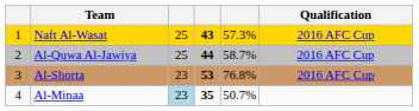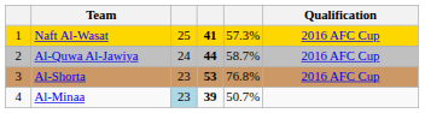 <table class="wikitable" style="text-align:center">
 <tr>
 <th width="25"></th>
 <th width="165">Team</th>
 <th width="25"></th>
 <th width="25"></th>
 <th width="25"></th>
 <th width="185">Qualification</th>
 </tr>
 <tr style="background:#FFD700;">
 <td>1</td>
 <td align=left><a href='#'>Naft Al-Wasat</a></td>
 <td>25</td>
-<td><strong>43</strong></td>
+<td><strong>41</strong></td>
 <td>57.3%</td>
 <td><a href='#'>2016 AFC Cup</a></td>
 </tr>
 <tr style="background:#C0C0C0;">
 <td>2</td>
 <td align=left><a href='#'>Al-Quwa Al-Jawiya</a></td>
-<td>25</td>
+<td>24</td>
 <td><strong>44</strong></td>
 <td>58.7%</td>
 <td><a href='#'>2016 AFC Cup</a></td>
 </tr>
 <tr style="background:#c96;">
 <td>3</td>
 <td align=left><a href='#'>Al-Shorta</a></td>
 <td>23</td>
 <td><strong>53</strong></td>
 <td>76.8%</td>
 <td><a href='#'>2016 AFC Cup</a> </td>
 </tr>
 <tr>
 <td>4</td>
 <td align=left><a href='#'>Al-Minaa</a></td>
 <td style="background: lightblue;">23</td>
-<td><strong>35</strong></td>
+<td><strong>39</strong></td>
 <td>50.7%</td>
 </tr>
 </table>
